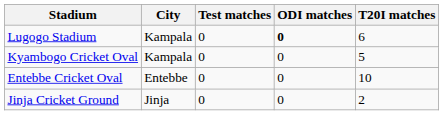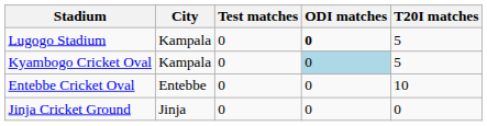 <table class="wikitable">
 <tr>
 <th colspan="7">Stadium</th>
 <th colspan="3">City</th>
 <th>Test matches</th>
 <th>ODI matches</th>
 <th>T20I matches</th>
 </tr>
 <tr>
 <td colspan="7"><a href='#'>Lugogo Stadium</a></td>
 <td colspan="3">Kampala</td>
 <td>0</td>
 <td><strong>0</strong></td>
-<td>6</td>
+<td>5</td>
 </tr>
 <tr>
 <td colspan="7"><a href='#'>Kyambogo Cricket Oval</a></td>
 <td colspan="3">Kampala</td>
 <td>0</td>
-<td>0</td>
+<td style="background: lightblue;">0</td>
 <td>5</td>
 </tr>
 <tr>
 <td colspan="7"><a href='#'>Entebbe Cricket Oval</a></td>
 <td colspan="3">Entebbe</td>
 <td>0</td>
 <td>0</td>
 <td>10</td>
 </tr>
 <tr>
 <td colspan="7"><a href='#'>Jinja Cricket Ground</a></td>
 <td colspan="3">Jinja</td>
 <td>0</td>
 <td>0</td>
-<td>2</td>
+<td>0</td>
 </tr>
 </table>
